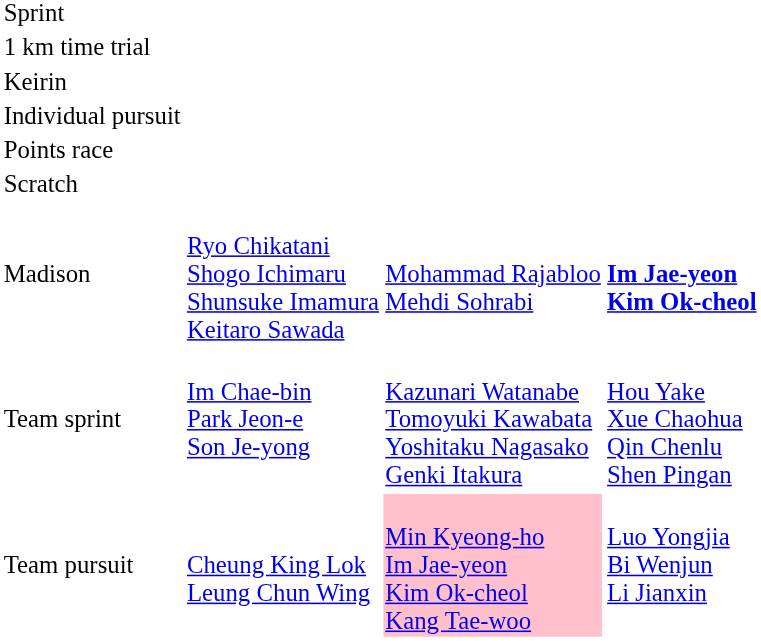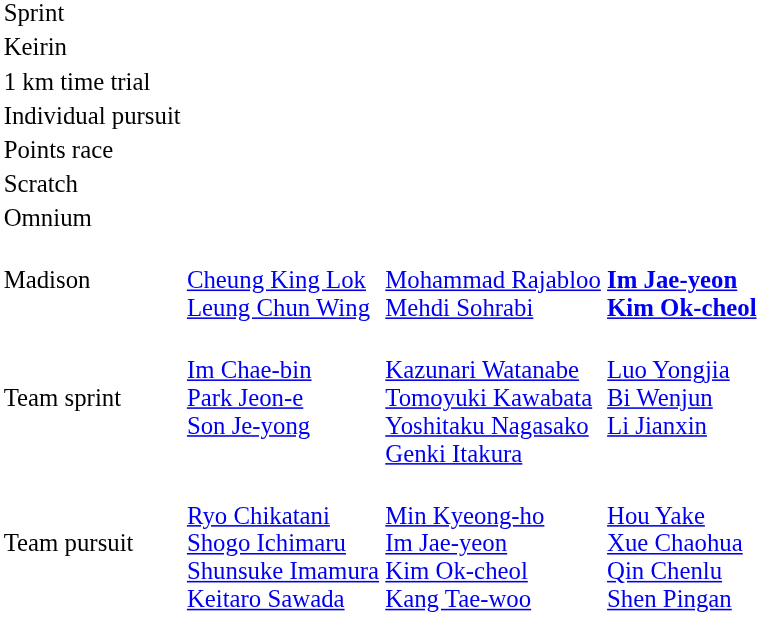 <table>
 <tr>
 <td>Sprint</td>
 <td></td>
 <td></td>
 <td></td>
 </tr>
 <tr>
-<td>1 km time trial</td>
+<td>Keirin</td>
 <td></td>
 <td></td>
 <td></td>
 </tr>
 <tr>
-<td>Keirin</td>
+<td>1 km time trial</td>
 <td></td>
 <td></td>
 <td></td>
 </tr>
 <tr>
 <td>Individual pursuit</td>
 <td></td>
 <td></td>
 <td></td>
 </tr>
 <tr>
 <td>Points race</td>
 <td></td>
 <td></td>
 <td></td>
 </tr>
 <tr>
 <td>Scratch</td>
 <td></td>
 <td></td>
 <td></td>
 </tr>
 <tr>
+<td>Omnium</td>
+<td></td>
+<td></td>
+<td></td>
+</tr>
+<tr>
 <td>Madison</td>
-<td><br><a href='#'>Ryo Chikatani</a><br><a href='#'>Shogo Ichimaru</a><br><a href='#'>Shunsuke Imamura</a><br><a href='#'>Keitaro Sawada</a></td>
+<td><br><a href='#'>Cheung King Lok</a><br><a href='#'>Leung Chun Wing</a></td>
 <td><br><a href='#'>Mohammad Rajabloo</a><br><a href='#'>Mehdi Sohrabi</a></td>
 <td><strong><br><a href='#'>Im Jae-yeon</a><br><a href='#'>Kim Ok-cheol</a></strong></td>
 </tr>
 <tr>
 <td>Team sprint</td>
 <td valign=top><br><a href='#'>Im Chae-bin</a><br><a href='#'>Park Jeon-e</a><br><a href='#'>Son Je-yong</a></td>
 <td><br><a href='#'>Kazunari Watanabe</a><br><a href='#'>Tomoyuki Kawabata</a><br><a href='#'>Yoshitaku Nagasako</a><br><a href='#'>Genki Itakura</a></td>
-<td><br><a href='#'>Hou Yake</a><br><a href='#'>Xue Chaohua</a><br><a href='#'>Qin Chenlu</a><br><a href='#'>Shen Pingan</a></td>
+<td valign=top><br><a href='#'>Luo Yongjia</a><br><a href='#'>Bi Wenjun</a><br><a href='#'>Li Jianxin</a></td>
 </tr>
 <tr>
 <td>Team pursuit</td>
-<td><br><a href='#'>Cheung King Lok</a><br><a href='#'>Leung Chun Wing</a></td>
-<td style="background: pink;"><br><a href='#'>Min Kyeong-ho</a><br><a href='#'>Im Jae-yeon</a><br><a href='#'>Kim Ok-cheol</a><br><a href='#'>Kang Tae-woo</a></td>
-<td valign=top><br><a href='#'>Luo Yongjia</a><br><a href='#'>Bi Wenjun</a><br><a href='#'>Li Jianxin</a></td>
+<td><br><a href='#'>Ryo Chikatani</a><br><a href='#'>Shogo Ichimaru</a><br><a href='#'>Shunsuke Imamura</a><br><a href='#'>Keitaro Sawada</a></td>
+<td><br><a href='#'>Min Kyeong-ho</a><br><a href='#'>Im Jae-yeon</a><br><a href='#'>Kim Ok-cheol</a><br><a href='#'>Kang Tae-woo</a></td>
+<td><br><a href='#'>Hou Yake</a><br><a href='#'>Xue Chaohua</a><br><a href='#'>Qin Chenlu</a><br><a href='#'>Shen Pingan</a></td>
 </tr>
 </table>
